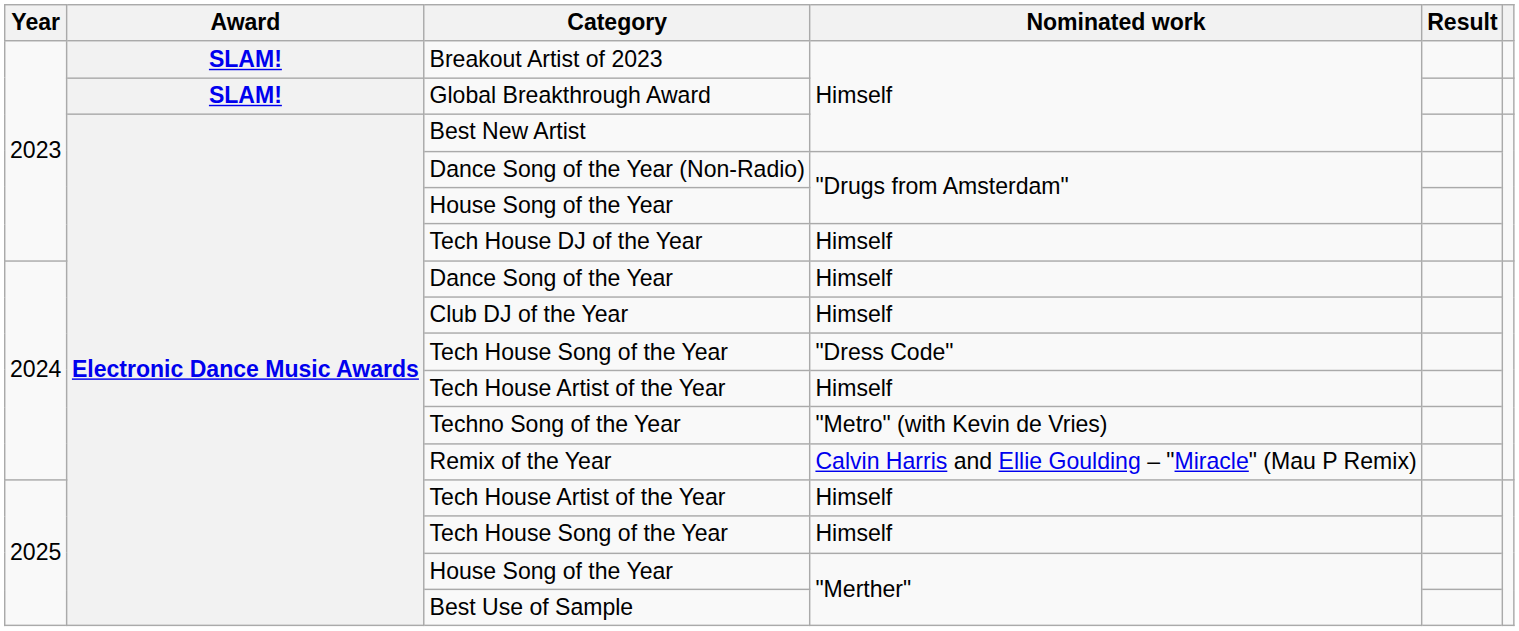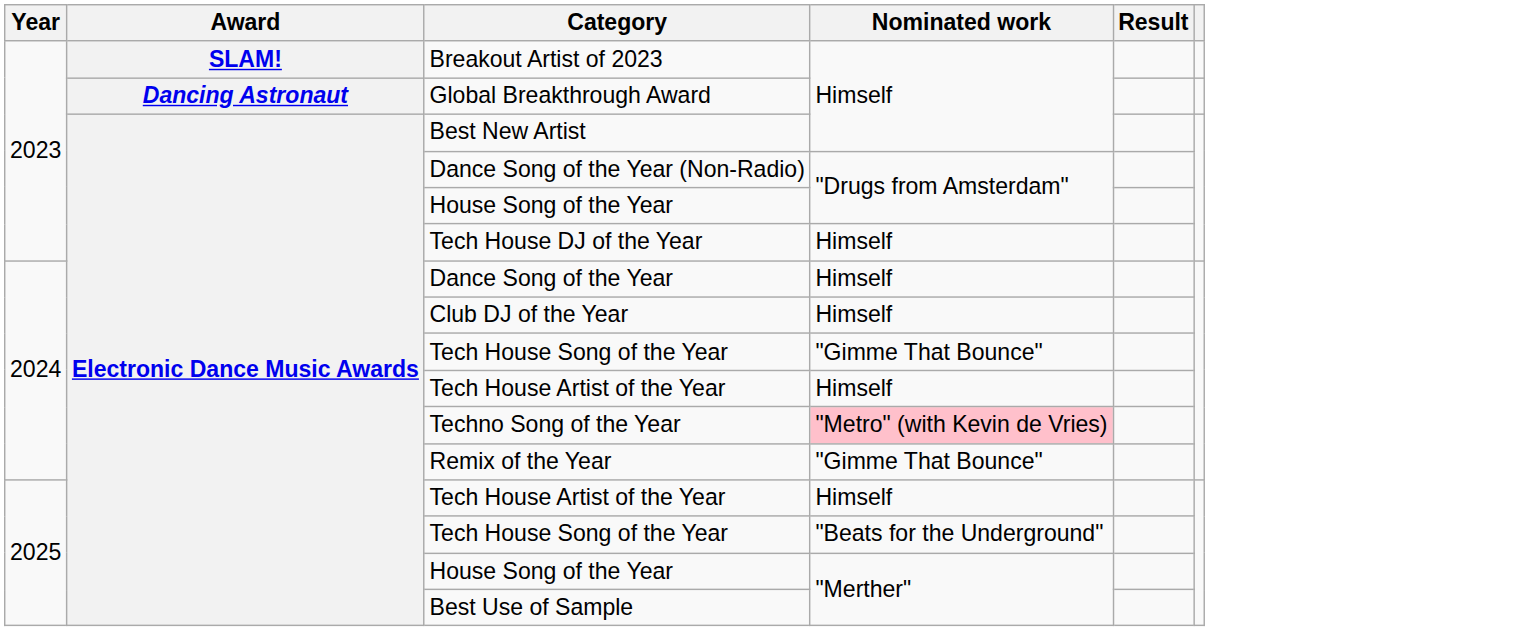 <table class="wikitable plainrowheaders">
 <tr>
 <th scope="col">Year</th>
 <th scope="col">Award</th>
 <th scope="col">Category</th>
 <th scope="col">Nominated work</th>
 <th scope="col">Result</th>
 <th scope="col"></th>
 </tr>
 <tr>
 <td rowspan="6">2023</td>
 <th scope="row"><a href='#'>SLAM!</a></th>
 <td>Breakout Artist of 2023</td>
 <td rowspan="3">Himself</td>
 <td></td>
 <td></td>
 </tr>
 <tr>
-<th scope="row"><a href='#'>SLAM!</a></th>
+<th scope="row"><em><a href='#'>Dancing Astronaut</a></em></th>
 <td>Global Breakthrough Award</td>
 <td></td>
 <td></td>
 </tr>
 <tr>
 <th rowspan="14" scope="row"><a href='#'>Electronic Dance Music Awards</a></th>
 <td>Best New Artist</td>
 <td></td>
 <td rowspan="4"></td>
 </tr>
 <tr>
 <td>Dance Song of the Year (Non-Radio)</td>
 <td rowspan="2">"Drugs from Amsterdam"</td>
 <td></td>
 </tr>
 <tr>
 <td>House Song of the Year</td>
 <td></td>
 </tr>
 <tr>
 <td>Tech House DJ of the Year</td>
 <td>Himself</td>
 <td></td>
 </tr>
 <tr>
 <td rowspan="6">2024</td>
 <td>Dance Song of the Year</td>
 <td>Himself</td>
 <td></td>
 <td rowspan="6"></td>
 </tr>
 <tr>
 <td>Club DJ of the Year</td>
 <td>Himself</td>
 <td></td>
 </tr>
 <tr>
 <td>Tech House Song of the Year</td>
-<td>"Dress Code"</td>
+<td>"Gimme That Bounce"</td>
 <td></td>
 </tr>
 <tr>
 <td>Tech House Artist of the Year</td>
 <td>Himself</td>
 <td></td>
 </tr>
 <tr>
 <td>Techno Song of the Year</td>
-<td>"Metro" (with Kevin de Vries)</td>
+<td style="background: pink;">"Metro" (with Kevin de Vries)</td>
 <td></td>
 </tr>
 <tr>
 <td>Remix of the Year</td>
-<td><a href='#'>Calvin Harris</a> and <a href='#'>Ellie Goulding</a> – "<a href='#'>Miracle</a>" (Mau P Remix)</td>
+<td>"Gimme That Bounce"</td>
 <td></td>
 </tr>
 <tr>
 <td rowspan="4">2025</td>
 <td>Tech House Artist of the Year</td>
 <td>Himself</td>
 <td></td>
 <td rowspan="4"></td>
 </tr>
 <tr>
 <td>Tech House Song of the Year</td>
-<td>Himself</td>
+<td>"Beats for the Underground"</td>
 <td></td>
 </tr>
 <tr>
 <td>House Song of the Year</td>
 <td rowspan="2">"Merther"</td>
 <td></td>
 </tr>
 <tr>
 <td>Best Use of Sample</td>
 <td></td>
 </tr>
 </table>
